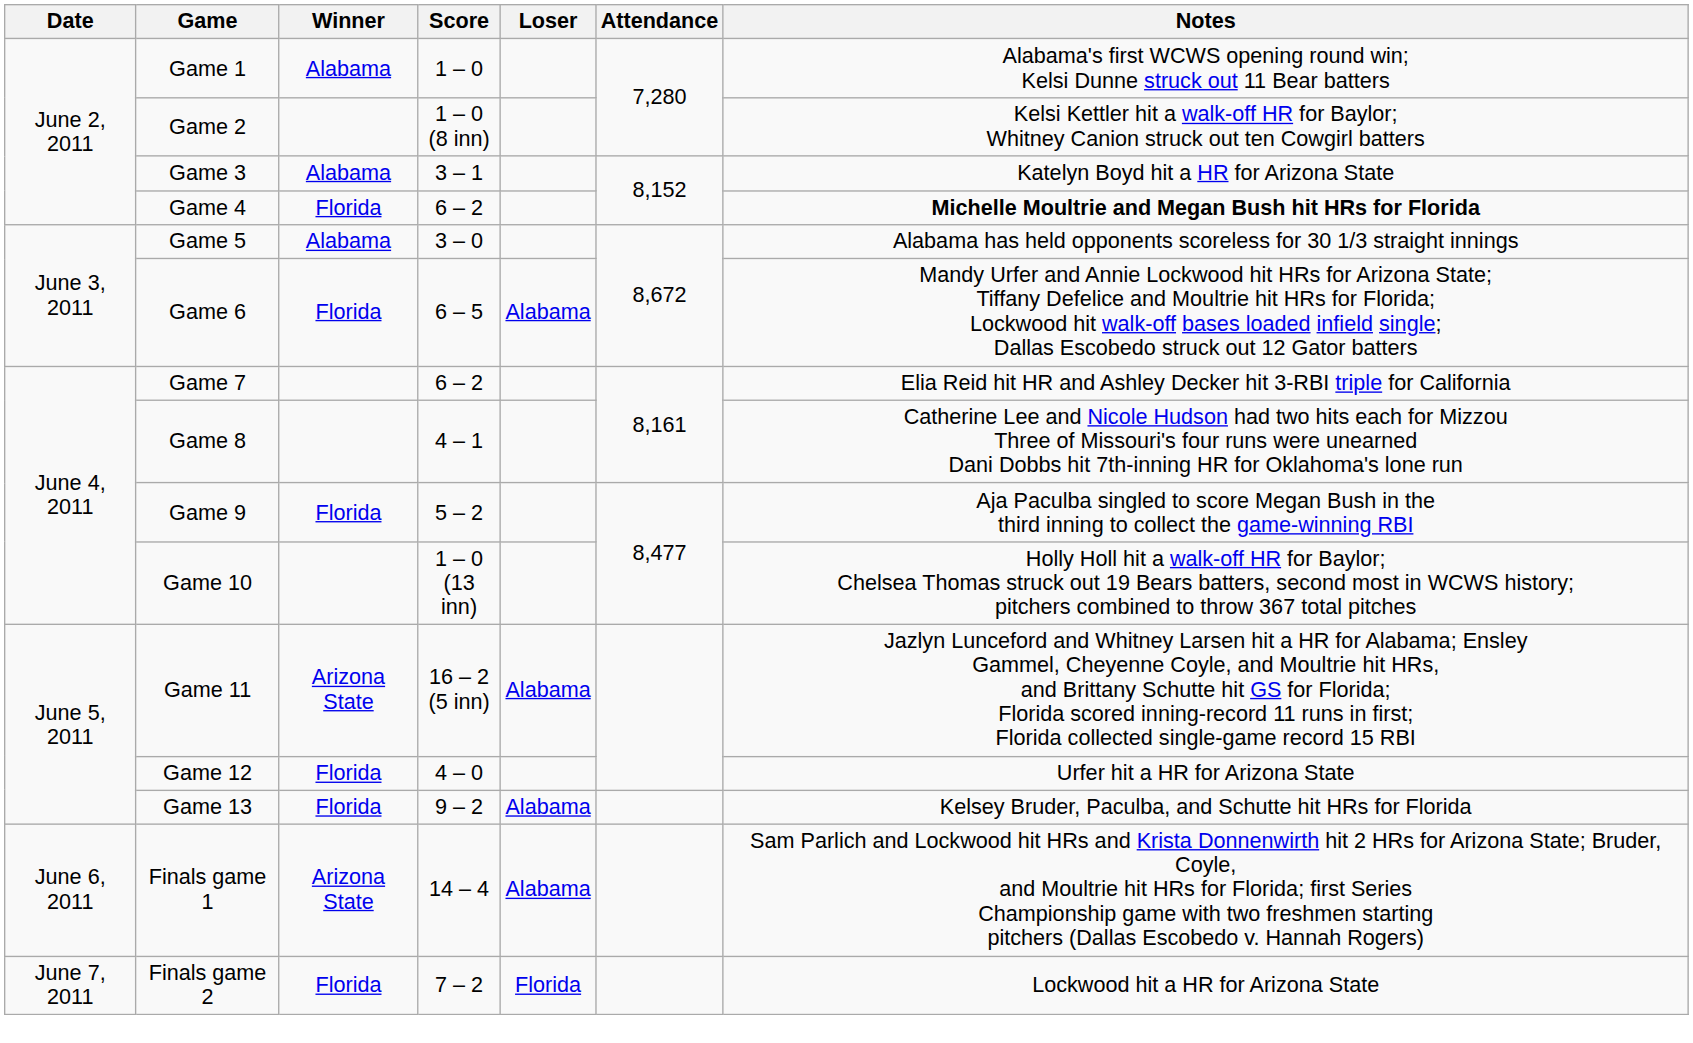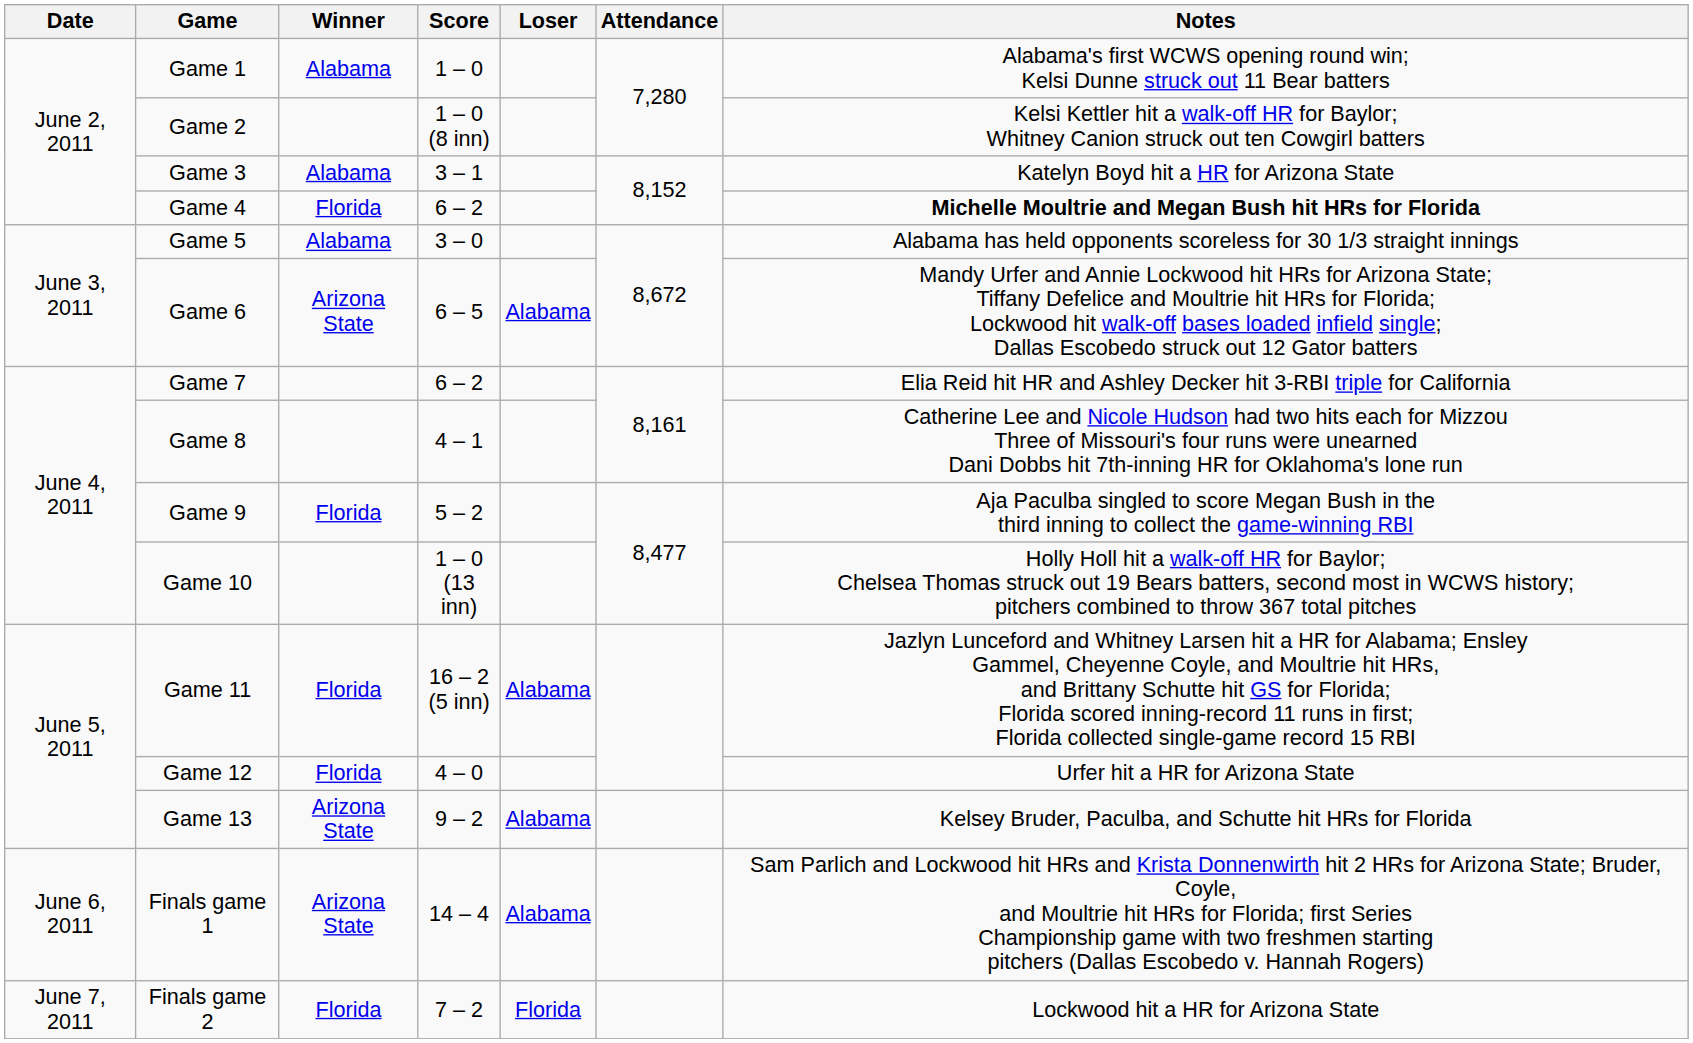 <table class="wikitable">
 <tr>
 <th>Date</th>
 <th>Game</th>
 <th>Winner</th>
 <th>Score</th>
 <th>Loser</th>
 <th>Attendance</th>
 <th>Notes</th>
 </tr>
 <tr align=center>
 <td rowspan=4>June 2, 2011</td>
 <td>Game 1</td>
 <td><a href='#'>Alabama</a></td>
 <td>1 – 0</td>
 <td></td>
 <td rowspan=2>7,280</td>
 <td>Alabama's first WCWS opening round win;<br>Kelsi Dunne <a href='#'>struck out</a> 11 Bear batters</td>
 </tr>
 <tr align=center>
 <td>Game 2</td>
 <td></td>
 <td>1 – 0<br>(8 inn)</td>
 <td></td>
 <td>Kelsi Kettler hit a <a href='#'>walk-off HR</a> for Baylor;<br>Whitney Canion struck out ten Cowgirl batters</td>
 </tr>
 <tr align=center>
 <td>Game 3</td>
 <td><a href='#'>Alabama</a></td>
 <td>3 – 1</td>
 <td></td>
 <td rowspan=2>8,152</td>
 <td>Katelyn Boyd hit a <a href='#'>HR</a> for Arizona State</td>
 </tr>
 <tr align=center>
 <td>Game 4</td>
 <td><a href='#'>Florida</a></td>
 <td>6 – 2</td>
 <td></td>
 <td><strong>Michelle Moultrie and Megan Bush hit HRs for Florida</strong></td>
 </tr>
 <tr align=center>
 <td rowspan=2>June 3, 2011</td>
 <td>Game 5</td>
 <td><a href='#'>Alabama</a></td>
 <td>3 – 0</td>
 <td></td>
 <td rowspan=2>8,672</td>
 <td>Alabama has held opponents scoreless for 30 1/3 straight innings</td>
 </tr>
 <tr align=center>
 <td>Game 6</td>
-<td><a href='#'>Florida</a></td>
+<td><a href='#'>Arizona State</a></td>
 <td>6 – 5</td>
 <td><a href='#'>Alabama</a></td>
 <td>Mandy Urfer and Annie Lockwood hit HRs for Arizona State;<br>Tiffany Defelice and Moultrie hit HRs for Florida;<br>Lockwood hit <a href='#'>walk-off</a> <a href='#'>bases loaded</a> <a href='#'>infield</a> <a href='#'>single</a>;<br>Dallas Escobedo struck out 12 Gator batters</td>
 </tr>
 <tr align=center>
 <td rowspan=4>June 4, 2011</td>
 <td>Game 7</td>
 <td></td>
 <td>6 – 2</td>
 <td></td>
 <td rowspan=2>8,161</td>
 <td>Elia Reid hit HR and Ashley Decker hit 3-RBI <a href='#'>triple</a> for California</td>
 </tr>
 <tr align=center>
 <td>Game 8</td>
 <td></td>
 <td>4 – 1</td>
 <td></td>
 <td>Catherine Lee and <a href='#'>Nicole Hudson</a> had two hits each for Mizzou<br>Three of Missouri's four runs were unearned<br>Dani Dobbs hit 7th-inning HR for Oklahoma's lone run</td>
 </tr>
 <tr align=center>
 <td>Game 9</td>
 <td><a href='#'>Florida</a></td>
 <td>5 – 2</td>
 <td></td>
 <td rowspan=2>8,477</td>
 <td>Aja Paculba singled to score Megan Bush in the<br>third inning to collect the <a href='#'>game-winning RBI</a></td>
 </tr>
 <tr align=center>
 <td>Game 10</td>
 <td></td>
 <td>1 – 0<br>(13 inn)</td>
 <td></td>
 <td>Holly Holl hit a <a href='#'>walk-off HR</a> for Baylor;<br>Chelsea Thomas struck out 19 Bears batters, second most in WCWS history;<br>pitchers combined to throw 367 total pitches</td>
 </tr>
 <tr align=center>
 <td rowspan=3>June 5, 2011</td>
 <td>Game 11</td>
-<td><a href='#'>Arizona State</a></td>
+<td><a href='#'>Florida</a></td>
 <td>16 – 2<br>(5 inn)</td>
 <td><a href='#'>Alabama</a></td>
 <td rowspan=2></td>
 <td>Jazlyn Lunceford and Whitney Larsen hit a HR for Alabama; Ensley<br>Gammel, Cheyenne Coyle, and Moultrie hit HRs,<br>and Brittany Schutte hit <a href='#'>GS</a> for Florida;<br>Florida scored inning-record 11 runs in first;<br>Florida collected single-game record 15 RBI</td>
 </tr>
 <tr align=center>
 <td>Game 12</td>
 <td><a href='#'>Florida</a></td>
 <td>4 – 0</td>
 <td></td>
 <td>Urfer hit a HR for Arizona State</td>
 </tr>
 <tr align=center>
 <td>Game 13</td>
-<td><a href='#'>Florida</a></td>
+<td><a href='#'>Arizona State</a></td>
 <td>9 – 2</td>
 <td><a href='#'>Alabama</a></td>
 <td></td>
 <td>Kelsey Bruder, Paculba, and Schutte hit HRs for Florida</td>
 </tr>
 <tr align=center>
 <td>June 6, 2011</td>
 <td>Finals game 1</td>
 <td><a href='#'>Arizona State</a></td>
 <td>14 – 4</td>
 <td><a href='#'>Alabama</a></td>
 <td> </td>
 <td>Sam Parlich and Lockwood hit HRs and <a href='#'>Krista Donnenwirth</a> hit 2 HRs for Arizona State; Bruder, Coyle,<br>and Moultrie hit HRs for Florida; first Series<br>Championship game with two freshmen starting<br>pitchers (Dallas Escobedo v. Hannah Rogers)</td>
 </tr>
 <tr align=center>
 <td>June 7, 2011</td>
 <td>Finals game 2</td>
 <td><a href='#'>Florida</a></td>
 <td>7 – 2</td>
 <td><a href='#'>Florida</a></td>
 <td> </td>
 <td>Lockwood hit a HR for Arizona State</td>
 </tr>
 </table>
